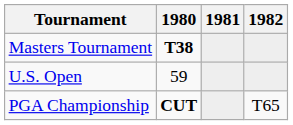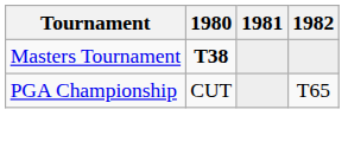 <table class="wikitable" style="font-size:95%;text-align:center;">
 <tr>
 <th>Tournament</th>
 <th>1980</th>
 <th>1981</th>
 <th>1982</th>
 </tr>
 <tr>
 <td align=left><a href='#'>Masters Tournament</a></td>
 <td><strong>T38</strong></td>
 <td style="background:#eeeeee;"></td>
 <td style="background:#eeeeee;"></td>
 </tr>
 <tr>
-<td align=left><a href='#'>U.S. Open</a></td>
-<td>59</td>
-<td style="background:#eeeeee;"></td>
-<td style="background:#eeeeee;"></td>
-</tr>
-<tr>
 <td align=left><a href='#'>PGA Championship</a></td>
-<td><strong>CUT</strong></td>
+<td>CUT</td>
 <td style="background:#eeeeee;"></td>
 <td>T65</td>
 </tr>
 </table>
